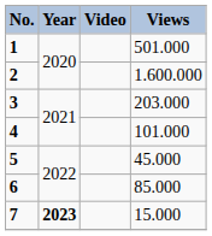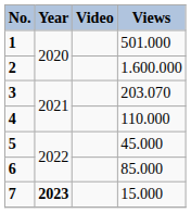 <table class="wikitable" style="font-size: 90%;">
 <tr>
 <th style="background:#B0C4DE;">No.</th>
 <th style="background:#B0C4DE;">Year</th>
 <th style="background:#B0C4DE;">Video</th>
 <th style="background:#B0C4DE;">Views</th>
 </tr>
 <tr>
 <td><strong>1</strong></td>
 <td rowspan="2">2020</td>
 <td></td>
 <td>501.000</td>
 </tr>
 <tr>
 <td><strong>2</strong></td>
 <td></td>
 <td>1.600.000</td>
 </tr>
 <tr>
 <td><strong>3</strong></td>
 <td rowspan="2">2021</td>
 <td></td>
-<td>203.000</td>
+<td>203.070</td>
 </tr>
 <tr>
 <td><strong>4</strong></td>
 <td></td>
-<td>101.000</td>
+<td>110.000</td>
 </tr>
 <tr>
 <td><strong>5</strong></td>
 <td rowspan="2">2022</td>
 <td></td>
 <td>45.000</td>
 </tr>
 <tr>
 <td><strong>6</strong></td>
 <td></td>
 <td>85.000</td>
 </tr>
 <tr>
 <td><strong>7</strong></td>
 <td><strong>2023</strong></td>
 <td></td>
 <td>15.000</td>
 </tr>
 <tr>
 </tr>
 </table>
